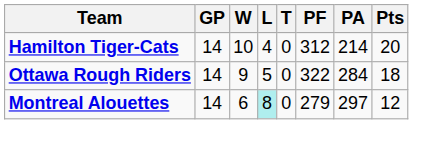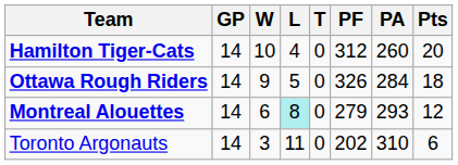 <table class="wikitable">
 <tr>
 <th>Team</th>
 <th>GP</th>
 <th>W</th>
 <th>L</th>
 <th>T</th>
 <th>PF</th>
 <th>PA</th>
 <th>Pts</th>
 </tr>
 <tr align="center">
 <td align="left"><strong><a href='#'>Hamilton Tiger-Cats</a></strong></td>
 <td>14</td>
 <td>10</td>
 <td>4</td>
 <td>0</td>
 <td>312</td>
-<td>214</td>
+<td>260</td>
 <td>20</td>
 </tr>
 <tr align="center">
 <td align="left"><strong><a href='#'>Ottawa Rough Riders</a></strong></td>
 <td>14</td>
 <td>9</td>
 <td>5</td>
 <td>0</td>
-<td>322</td>
+<td>326</td>
 <td>284</td>
 <td>18</td>
 </tr>
 <tr align="center">
 <td align="left"><strong><a href='#'>Montreal Alouettes</a></strong></td>
 <td>14</td>
 <td>6</td>
 <td style="background: paleturquoise;">8</td>
 <td>0</td>
 <td>279</td>
-<td>297</td>
+<td>293</td>
 <td>12</td>
 </tr>
+<tr align="center">
+<td align="left"><a href='#'>Toronto Argonauts</a></td>
+<td>14</td>
+<td>3</td>
+<td>11</td>
+<td>0</td>
+<td>202</td>
+<td>310</td>
+<td>6</td>
+</tr>
 </table>
